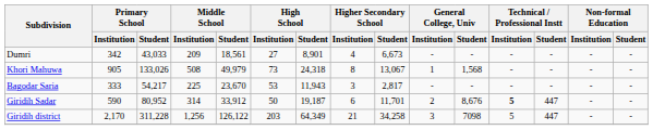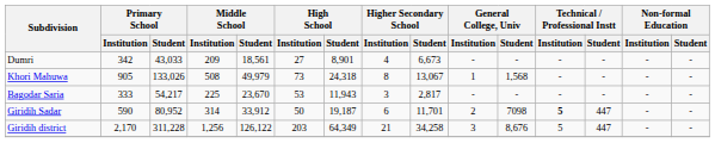 <table class="wikitable" style="text-align:center;font-size: 9pt">
 <tr>
 <th width="110" rowspan="2">Subdivision</th>
 <th colspan="2">Primary<br>School</th>
 <th colspan="2">Middle<br>School</th>
 <th colspan="2">High<br>School</th>
 <th colspan="2">Higher Secondary<br>School</th>
 <th colspan="2">General<br>College, Univ</th>
 <th colspan="2">Technical /<br>Professional Instt</th>
 <th colspan="2">Non-formal<br>Education</th>
 </tr>
 <tr>
 <th width="30">Institution</th>
 <th width="30">Student</th>
 <th width="30">Institution</th>
 <th width="30">Student</th>
 <th width="30">Institution</th>
 <th width="30">Student</th>
 <th width="30">Institution</th>
 <th width="30">Student</th>
 <th width="30">Institution</th>
 <th width="30">Student</th>
 <th width="30">Institution</th>
 <th width="30">Student</th>
 <th width="30">Institution</th>
 <th width="30">Student<br></th>
 </tr>
 <tr>
 <td align=left>Dumri</td>
 <td align="center">342</td>
 <td align="center">43,033</td>
 <td align="center">209</td>
 <td align="center">18,561</td>
 <td align="center">27</td>
 <td align="center">8,901</td>
 <td align="center">4</td>
 <td align="center">6,673</td>
 <td align="center">-</td>
 <td align="center">-</td>
 <td align="center">-</td>
 <td align="center">-</td>
 <td align="center">-</td>
 <td align="center">-</td>
 </tr>
 <tr>
 <td align=left><a href='#'>Khori Mahuwa</a></td>
 <td align="center">905</td>
 <td align="center">133,026</td>
 <td align="center">508</td>
 <td align="center">49,979</td>
 <td align="center">73</td>
 <td align="center">24,318</td>
 <td align="center">8</td>
 <td align="center">13,067</td>
 <td align="center">1</td>
 <td align="center">1,568</td>
 <td align="center">-</td>
 <td align="center">-</td>
 <td align="center">-</td>
 <td align="center">-</td>
 </tr>
 <tr>
 <td align=left><a href='#'>Bagodar Saria</a></td>
 <td align="center">333</td>
 <td align="center">54,217</td>
 <td align="center">225</td>
 <td align="center">23,670</td>
 <td align="center">53</td>
 <td align="center">11,943</td>
 <td align="center">3</td>
 <td align="center">2,817</td>
 <td align="center">-</td>
 <td align="center">-</td>
 <td align="center">-</td>
 <td align="center">-</td>
 <td align="center">-</td>
 <td align="center">-</td>
 </tr>
 <tr>
 <td align=left><a href='#'>Giridih Sadar</a></td>
 <td align="center">590</td>
 <td align="center">80,952</td>
 <td align="center">314</td>
 <td align="center">33,912</td>
 <td align="center">50</td>
 <td align="center">19,187</td>
 <td align="center">6</td>
 <td align="center">11,701</td>
 <td align="center">2</td>
-<td align="center">8,676</td>
+<td align="center">7098</td>
 <td align="center"><strong>5</strong></td>
 <td align="center">447</td>
 <td align="center">-</td>
 <td align="center">-</td>
 </tr>
 <tr>
 <td align=left><a href='#'>Giridih district</a></td>
 <td align="center">2,170</td>
 <td align="center">311,228</td>
 <td align="center">1,256</td>
 <td align="center">126,122</td>
 <td align="center">203</td>
 <td align="center">64,349</td>
 <td align="center">21</td>
 <td align="center">34,258</td>
 <td align="center">3</td>
-<td align="center">7098</td>
+<td align="center">8,676</td>
 <td align="center">5</td>
 <td align="center">447</td>
 <td align="center">-</td>
 <td align="center">-</td>
 </tr>
 <tr>
 </tr>
 </table>
